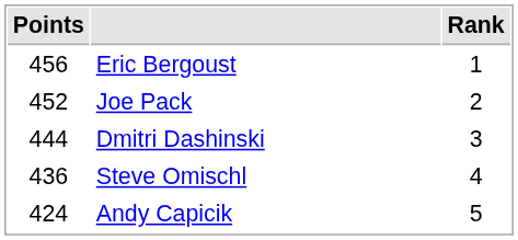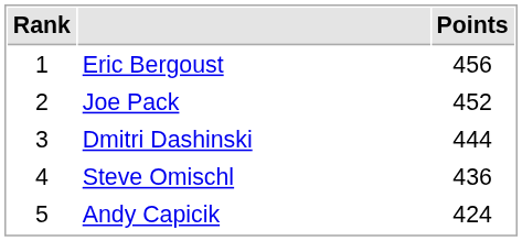 <table cellspacing="1" cellpadding="3" style="border:1px solid #AAAAAA;font-size:86%">
 <tr bgcolor="#E4E4E4">
+<th style="border-bottom:1px solid #AAAAAA" width=10>Rank</th>
+<th style="border-bottom:1px solid #AAAAAA" width=200></th>
 <th style="border-bottom:1px solid #AAAAAA" width=20>Points</th>
-<th style="border-bottom:1px solid #AAAAAA" width=200></th>
-<th style="border-bottom:1px solid #AAAAAA" width=10>Rank</th>
 </tr>
 <tr>
+<td align="center">1</td>
+<td> <a href='#'>Eric Bergoust</a></td>
 <td align=center>456</td>
-<td> <a href='#'>Eric Bergoust</a></td>
-<td align="center">1</td>
 </tr>
 <tr>
+<td align="center">2</td>
+<td> <a href='#'>Joe Pack</a></td>
 <td align=center>452</td>
-<td> <a href='#'>Joe Pack</a></td>
-<td align="center">2</td>
 </tr>
 <tr>
+<td align="center">3</td>
+<td> <a href='#'>Dmitri Dashinski</a></td>
 <td align=center>444</td>
-<td> <a href='#'>Dmitri Dashinski</a></td>
-<td align="center">3</td>
 </tr>
 <tr>
+<td align="center">4</td>
+<td> <a href='#'>Steve Omischl</a></td>
 <td align=center>436</td>
-<td> <a href='#'>Steve Omischl</a></td>
-<td align="center">4</td>
 </tr>
 <tr>
+<td align="center">5</td>
+<td> <a href='#'>Andy Capicik</a></td>
 <td align=center>424</td>
-<td> <a href='#'>Andy Capicik</a></td>
-<td align="center">5</td>
 </tr>
 </table>
